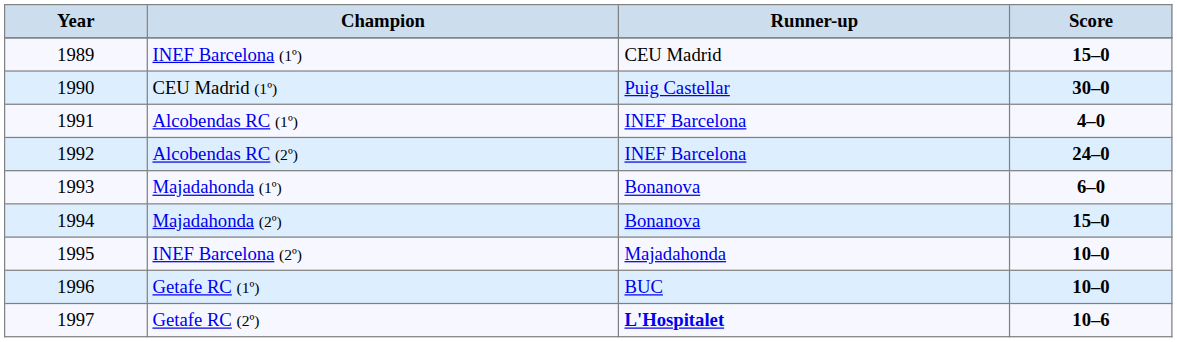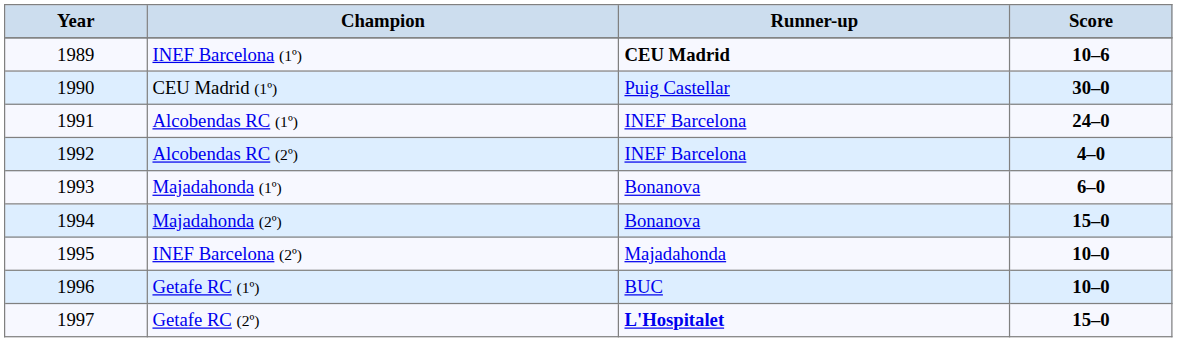 <table bgcolor="#f7f8ff" cellpadding="4" width="60%" cellspacing="0" border="1" style="font-size: 95%; border: gray solid 1px; border-collapse: collapse;">
 <tr bgcolor="#CCDDEE" align="center">
 <td><strong>Year</strong></td>
 <td><strong>Champion</strong></td>
 <td><strong>Runner-up</strong></td>
 <td><strong>Score</strong></td>
 </tr>
 <tr>
 </tr>
 <tr>
 <td align=center>1989</td>
 <td> <a href='#'>INEF Barcelona</a> <small>(1º)</small></td>
-<td> CEU Madrid</td>
-<td align=center><strong>15–0</strong></td>
+<td><strong> CEU Madrid</strong></td>
+<td align=center><strong>10–6</strong></td>
 </tr>
 <tr bgcolor="#DDEEFF">
 <td align=center>1990</td>
 <td> CEU Madrid <small>(1º)</small></td>
 <td> <a href='#'>Puig Castellar</a></td>
 <td align=center><strong>30–0</strong></td>
 </tr>
 <tr>
 <td align=center>1991</td>
 <td> <a href='#'>Alcobendas RC</a> <small>(1º)</small></td>
 <td> <a href='#'>INEF Barcelona</a></td>
-<td align=center><strong>4–0</strong></td>
+<td align=center><strong>24–0</strong></td>
 </tr>
 <tr bgcolor="#DDEEFF">
 <td align=center>1992</td>
 <td> <a href='#'>Alcobendas RC</a> <small>(2º)</small></td>
 <td> <a href='#'>INEF Barcelona</a></td>
-<td align=center><strong>24–0</strong></td>
+<td align=center><strong>4–0</strong></td>
 </tr>
 <tr>
 <td align=center>1993</td>
 <td> <a href='#'>Majadahonda</a> <small>(1º)</small></td>
 <td> <a href='#'>Bonanova</a></td>
 <td align=center><strong>6–0</strong></td>
 </tr>
 <tr bgcolor="#DDEEFF">
 <td align=center>1994</td>
 <td> <a href='#'>Majadahonda</a> <small>(2º)</small></td>
 <td> <a href='#'>Bonanova</a></td>
 <td align=center><strong>15–0</strong></td>
 </tr>
 <tr>
 <td align=center>1995</td>
 <td> <a href='#'>INEF Barcelona</a> <small>(2º)</small></td>
 <td> <a href='#'>Majadahonda</a></td>
 <td align=center><strong>10–0</strong></td>
 </tr>
 <tr bgcolor="#DDEEFF">
 <td align=center>1996</td>
 <td> <a href='#'>Getafe RC</a> <small>(1º)</small></td>
 <td> <a href='#'>BUC</a></td>
 <td align=center><strong>10–0</strong></td>
 </tr>
 <tr>
 <td align=center>1997</td>
 <td> <a href='#'>Getafe RC</a> <small>(2º)</small></td>
 <td><strong> <a href='#'>L'Hospitalet</a></strong></td>
-<td align=center><strong>10–6</strong></td>
+<td align=center><strong>15–0</strong></td>
 </tr>
 </table>
